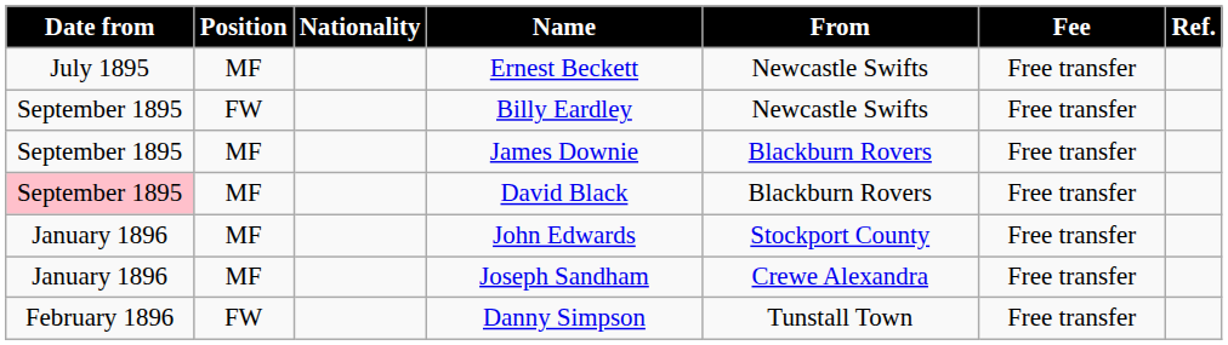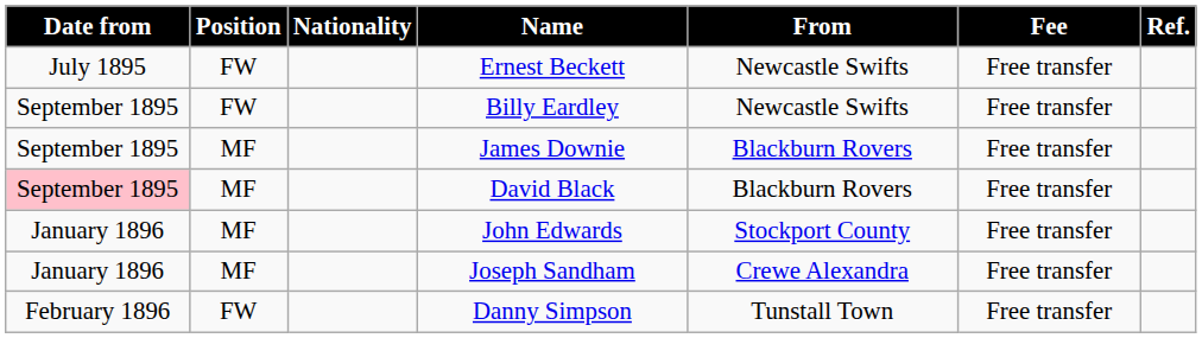 <table class="wikitable" style="text-align:center; font-size:90%; ">
 <tr>
 <th style="background:#000000; color:white; width:100px;">Date from</th>
 <th style="background:#000000; color:white; width:50px;">Position</th>
 <th style="background:#000000; color:white; width:50px;">Nationality</th>
 <th style="background:#000000; color:white; width:150px;">Name</th>
 <th style="background:#000000; color:white; width:150px;">From</th>
 <th style="background:#000000; color:white; width:100px;">Fee</th>
 <th style="background:#000000; color:white; width:25px;">Ref.</th>
 </tr>
 <tr>
 <td>July 1895</td>
-<td>MF</td>
+<td>FW</td>
 <td></td>
 <td><a href='#'>Ernest Beckett</a></td>
 <td>Newcastle Swifts</td>
 <td>Free transfer</td>
 <td></td>
 </tr>
 <tr>
 <td>September 1895</td>
 <td>FW</td>
 <td></td>
 <td><a href='#'>Billy Eardley</a></td>
 <td>Newcastle Swifts</td>
 <td>Free transfer</td>
 <td></td>
 </tr>
 <tr>
 <td>September 1895</td>
 <td>MF</td>
 <td></td>
 <td><a href='#'>James Downie</a></td>
 <td><a href='#'>Blackburn Rovers</a></td>
 <td>Free transfer</td>
 <td></td>
 </tr>
 <tr>
 <td style="background: pink;">September 1895</td>
 <td>MF</td>
 <td></td>
 <td><a href='#'>David Black</a></td>
 <td>Blackburn Rovers</td>
 <td>Free transfer</td>
 <td></td>
 </tr>
 <tr>
 <td>January 1896</td>
 <td>MF</td>
 <td></td>
 <td><a href='#'>John Edwards</a></td>
 <td><a href='#'>Stockport County</a></td>
 <td>Free transfer</td>
 <td></td>
 </tr>
 <tr>
 <td>January 1896</td>
 <td>MF</td>
 <td></td>
 <td><a href='#'>Joseph Sandham</a></td>
 <td><a href='#'>Crewe Alexandra</a></td>
 <td>Free transfer</td>
 <td></td>
 </tr>
 <tr>
 <td>February 1896</td>
 <td>FW</td>
 <td></td>
 <td><a href='#'>Danny Simpson</a></td>
 <td>Tunstall Town</td>
 <td>Free transfer</td>
 <td></td>
 </tr>
 </table>
